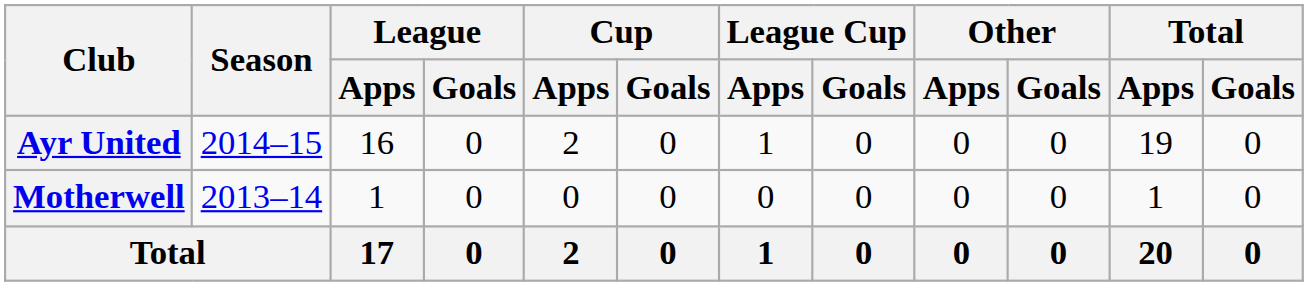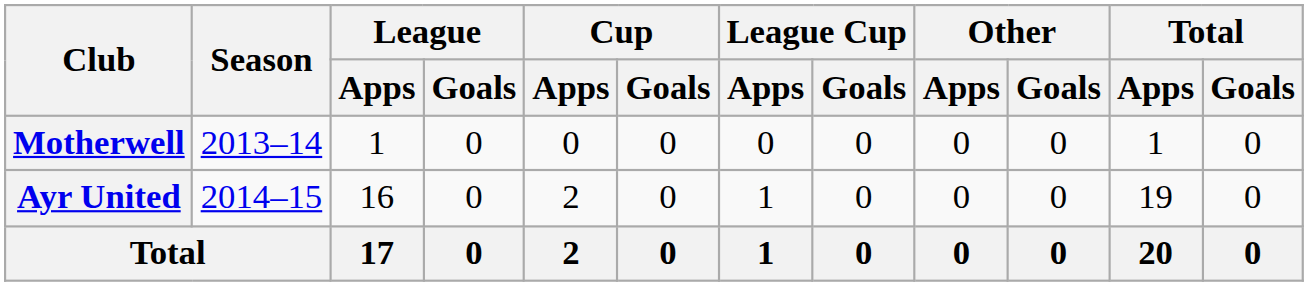 <table class="wikitable" style="text-align: center">
 <tr>
 <th rowspan="2">Club</th>
 <th rowspan="2">Season</th>
 <th colspan="2">League</th>
 <th colspan="2">Cup</th>
 <th colspan="2">League Cup</th>
 <th colspan="2">Other</th>
 <th colspan="2">Total</th>
 </tr>
 <tr>
 <th>Apps</th>
 <th>Goals</th>
 <th>Apps</th>
 <th>Goals</th>
 <th>Apps</th>
 <th>Goals</th>
 <th>Apps</th>
 <th>Goals</th>
 <th>Apps</th>
 <th>Goals</th>
 </tr>
 <tr>
+<th rowspan=1><a href='#'>Motherwell</a></th>
+<td><a href='#'>2013–14</a></td>
+<td>1</td>
+<td>0</td>
+<td>0</td>
+<td>0</td>
+<td>0</td>
+<td>0</td>
+<td>0</td>
+<td>0</td>
+<td>1</td>
+<td>0</td>
+</tr>
+<tr>
 <th rowspan=1><a href='#'>Ayr United</a></th>
 <td><a href='#'>2014–15</a></td>
 <td>16</td>
 <td>0</td>
 <td>2</td>
 <td>0</td>
 <td>1</td>
 <td>0</td>
 <td>0</td>
 <td>0</td>
 <td>19</td>
-<td>0</td>
-</tr>
-<tr>
-<th rowspan=1><a href='#'>Motherwell</a></th>
-<td><a href='#'>2013–14</a></td>
-<td>1</td>
-<td>0</td>
-<td>0</td>
-<td>0</td>
-<td>0</td>
-<td>0</td>
-<td>0</td>
-<td>0</td>
-<td>1</td>
 <td>0</td>
 </tr>
 <tr>
 <th colspan=2>Total</th>
 <th>17</th>
 <th>0</th>
 <th>2</th>
 <th>0</th>
 <th>1</th>
 <th>0</th>
 <th>0</th>
 <th>0</th>
 <th>20</th>
 <th>0</th>
 </tr>
 </table>
